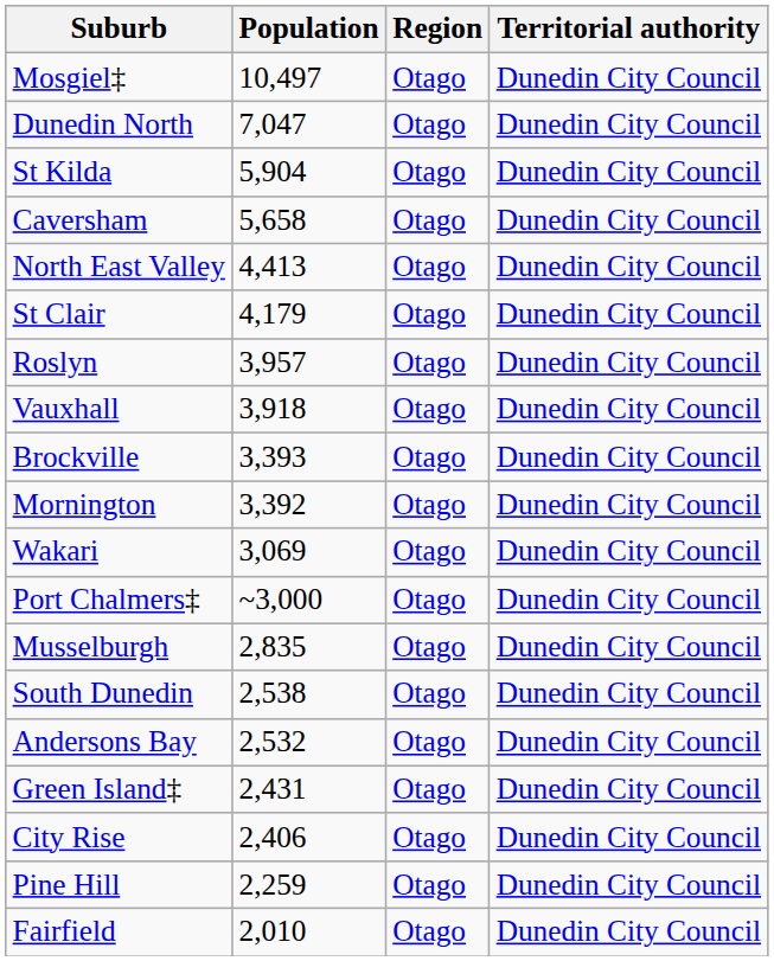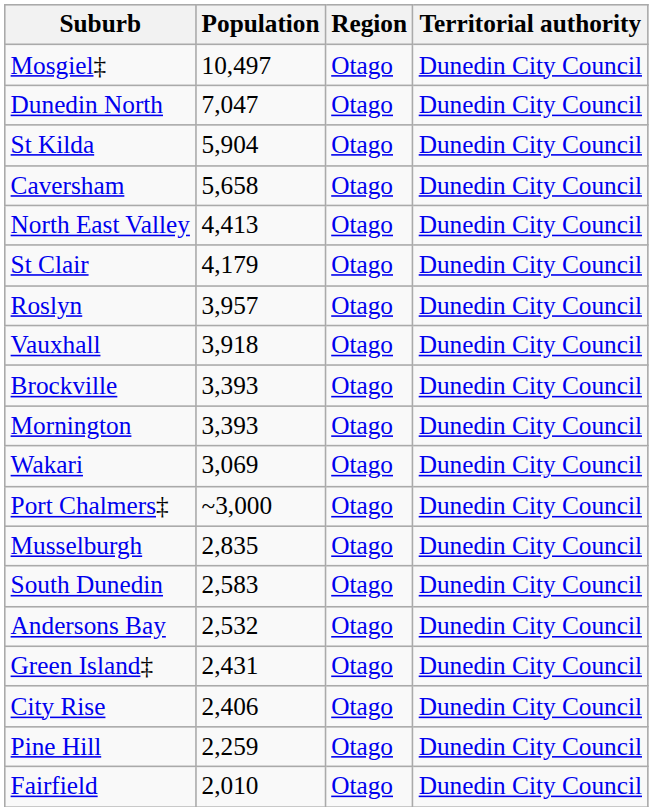 <table class="wikitable sortable">
 <tr>
 <th align="left">Suburb</th>
 <th>Population</th>
 <th>Region</th>
 <th>Territorial authority</th>
 </tr>
 <tr>
 <td><a href='#'>Mosgiel</a>‡</td>
 <td>10,497</td>
 <td><a href='#'>Otago</a></td>
 <td><a href='#'>Dunedin City Council</a></td>
 </tr>
 <tr>
 <td><a href='#'>Dunedin North</a></td>
 <td>7,047</td>
 <td><a href='#'>Otago</a></td>
 <td><a href='#'>Dunedin City Council</a></td>
 </tr>
 <tr>
 <td><a href='#'>St Kilda</a></td>
 <td>5,904</td>
 <td><a href='#'>Otago</a></td>
 <td><a href='#'>Dunedin City Council</a></td>
 </tr>
 <tr>
 <td><a href='#'>Caversham</a></td>
 <td>5,658</td>
 <td><a href='#'>Otago</a></td>
 <td><a href='#'>Dunedin City Council</a></td>
 </tr>
 <tr>
 <td><a href='#'>North East Valley</a></td>
 <td>4,413</td>
 <td><a href='#'>Otago</a></td>
 <td><a href='#'>Dunedin City Council</a></td>
 </tr>
 <tr>
 <td><a href='#'>St Clair</a></td>
 <td>4,179</td>
 <td><a href='#'>Otago</a></td>
 <td><a href='#'>Dunedin City Council</a></td>
 </tr>
 <tr>
 <td><a href='#'>Roslyn</a></td>
 <td>3,957</td>
 <td><a href='#'>Otago</a></td>
 <td><a href='#'>Dunedin City Council</a></td>
 </tr>
 <tr>
 <td><a href='#'>Vauxhall</a></td>
 <td>3,918</td>
 <td><a href='#'>Otago</a></td>
 <td><a href='#'>Dunedin City Council</a></td>
 </tr>
 <tr>
 <td><a href='#'>Brockville</a></td>
 <td>3,393</td>
 <td><a href='#'>Otago</a></td>
 <td><a href='#'>Dunedin City Council</a></td>
 </tr>
 <tr>
 <td><a href='#'>Mornington</a></td>
-<td>3,392</td>
+<td>3,393</td>
 <td><a href='#'>Otago</a></td>
 <td><a href='#'>Dunedin City Council</a></td>
 </tr>
 <tr>
 <td><a href='#'>Wakari</a></td>
 <td>3,069</td>
 <td><a href='#'>Otago</a></td>
 <td><a href='#'>Dunedin City Council</a></td>
 </tr>
 <tr>
 <td><a href='#'>Port Chalmers</a>‡</td>
 <td>~3,000</td>
 <td><a href='#'>Otago</a></td>
 <td><a href='#'>Dunedin City Council</a></td>
 </tr>
 <tr>
 <td><a href='#'>Musselburgh</a></td>
 <td>2,835</td>
 <td><a href='#'>Otago</a></td>
 <td><a href='#'>Dunedin City Council</a></td>
 </tr>
 <tr>
 <td><a href='#'>South Dunedin</a></td>
-<td>2,538</td>
+<td>2,583</td>
 <td><a href='#'>Otago</a></td>
 <td><a href='#'>Dunedin City Council</a></td>
 </tr>
 <tr>
 <td><a href='#'>Andersons Bay</a></td>
 <td>2,532</td>
 <td><a href='#'>Otago</a></td>
 <td><a href='#'>Dunedin City Council</a></td>
 </tr>
 <tr>
 <td><a href='#'>Green Island</a>‡</td>
 <td>2,431</td>
 <td><a href='#'>Otago</a></td>
 <td><a href='#'>Dunedin City Council</a></td>
 </tr>
 <tr>
 <td><a href='#'>City Rise</a></td>
 <td>2,406</td>
 <td><a href='#'>Otago</a></td>
 <td><a href='#'>Dunedin City Council</a></td>
 </tr>
 <tr>
 <td><a href='#'>Pine Hill</a></td>
 <td>2,259</td>
 <td><a href='#'>Otago</a></td>
 <td><a href='#'>Dunedin City Council</a></td>
 </tr>
 <tr>
 <td><a href='#'>Fairfield</a></td>
 <td>2,010</td>
 <td><a href='#'>Otago</a></td>
 <td><a href='#'>Dunedin City Council</a></td>
 </tr>
 <tr>
 </tr>
 </table>
